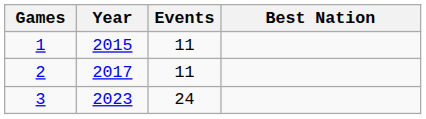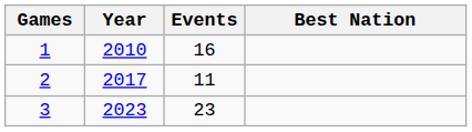 <table class=wikitable>
 <tr>
 <th width=50>Games</th>
 <th width=50>Year</th>
 <th width=50>Events</th>
 <th width=150>Best Nation</th>
 </tr>
 <tr>
 <td align=center><a href='#'>1</a></td>
-<td align=center><a href='#'>2015</a></td>
-<td align=center>11</td>
+<td align=center><a href='#'>2010</a></td>
+<td align=center>16</td>
 <td></td>
 </tr>
 <tr>
 <td align=center><a href='#'>2</a></td>
 <td align=center><a href='#'>2017</a></td>
 <td align=center>11</td>
 <td></td>
 </tr>
 <tr>
 <td align=center><a href='#'>3</a></td>
 <td align=center><a href='#'>2023</a></td>
-<td align=center>24</td>
+<td align=center>23</td>
 <td></td>
 </tr>
 </table>
